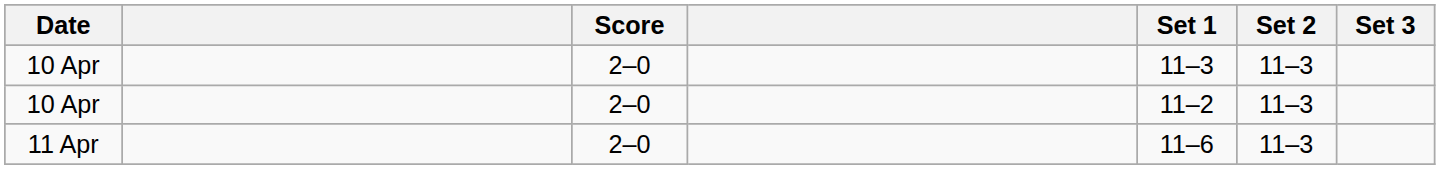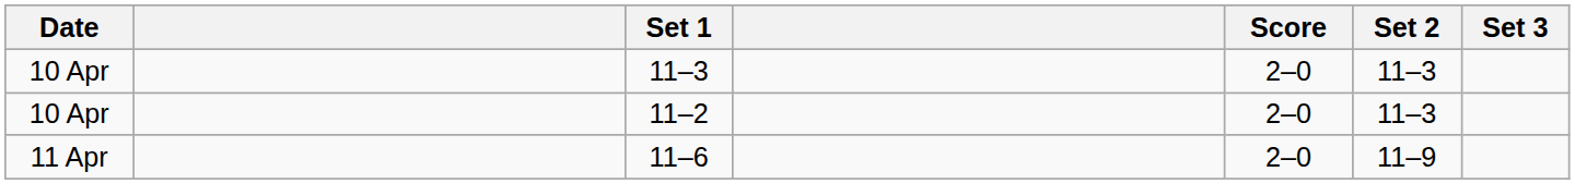 <table class="wikitable" style="text-align: center; font-size:90% ">
 <tr>
 <th width="60">Date</th>
 <th align="right" width="250"></th>
+<th width="50">Set 1</th>
+<th align="left" width="250"></th>
 <th width="60">Score</th>
-<th align="left" width="250"></th>
-<th width="50">Set 1</th>
 <th width="50">Set 2</th>
 <th width="50">Set 3</th>
 </tr>
 <tr>
 <td>10 Apr</td>
 <td align=left><strong><br></strong></td>
+<td>11–3</td>
+<td align=left><br></td>
 <td align=center>2–0</td>
-<td align=left><br></td>
-<td>11–3</td>
 <td>11–3</td>
 <td></td>
 </tr>
 <tr>
 <td>10 Apr</td>
 <td align=left><strong><br></strong></td>
+<td>11–2</td>
+<td align=left><br></td>
 <td align=center>2–0</td>
-<td align=left><br></td>
-<td>11–2</td>
 <td>11–3</td>
 <td></td>
 </tr>
 <tr>
 <td>11 Apr</td>
 <td align=left><strong><br></strong></td>
+<td>11–6</td>
+<td align=left><br></td>
 <td align=center>2–0</td>
-<td align=left><br></td>
-<td>11–6</td>
-<td>11–3</td>
+<td>11–9</td>
 <td></td>
 </tr>
 </table>
